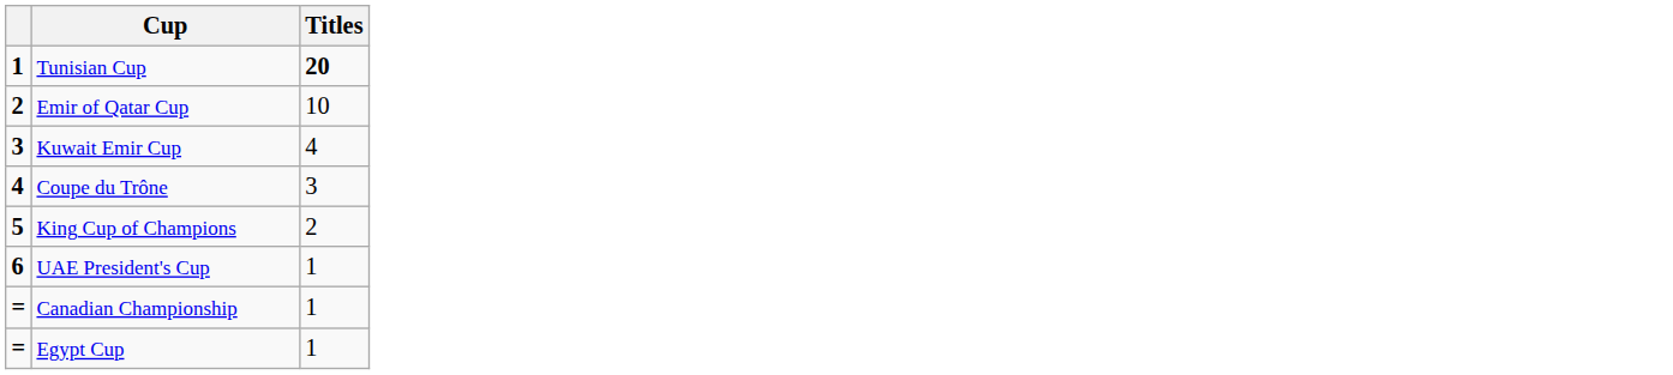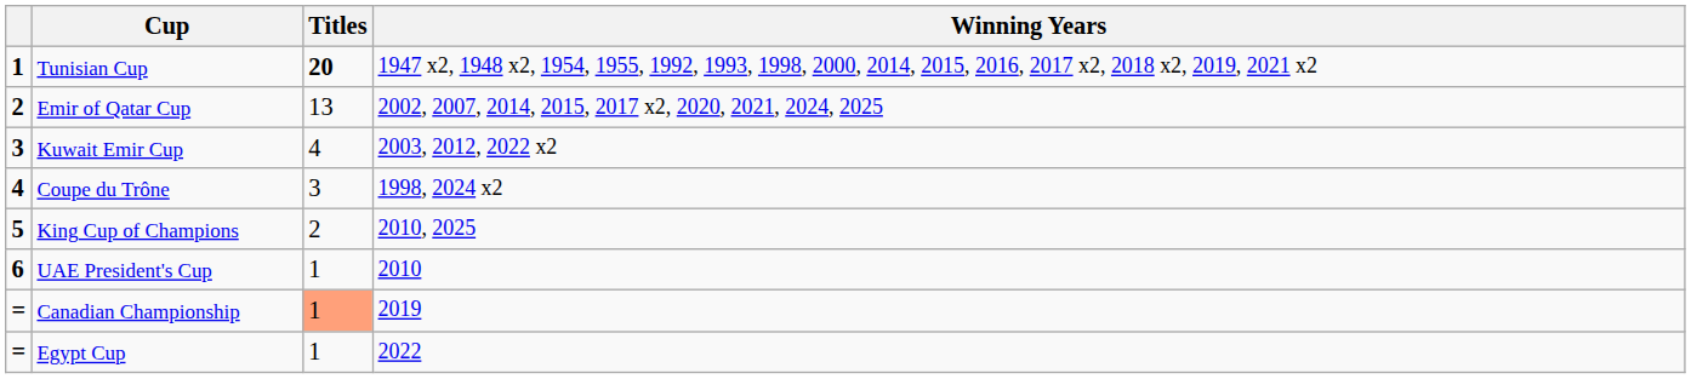 <table class="wikitable plainrowheaders sortable" style="text-align:left;font-size:95%">
 <tr>
 <th style="width:3px;"></th>
 <th style="width:160px;">Cup</th>
 <th style="width:5px;">Titles</th>
+<th style="width:800px;">Winning Years</th>
 </tr>
 <tr>
 <td style="font-weight:bold;">1</td>
 <td> <small><a href='#'>Tunisian Cup</a></small></td>
 <td><strong>20</strong></td>
+<td style="font-size:88%"><a href='#'>1947</a> x2, <a href='#'>1948</a> x2, <a href='#'>1954</a>, <a href='#'>1955</a>, <a href='#'>1992</a>, <a href='#'>1993</a>, <a href='#'>1998</a>, <a href='#'>2000</a>, <a href='#'>2014</a>, <a href='#'>2015</a>, <a href='#'>2016</a>, <a href='#'>2017</a> x2, <a href='#'>2018</a> x2, <a href='#'>2019</a>, <a href='#'>2021</a> x2</td>
 </tr>
 <tr>
 <td style="font-weight:bold;">2</td>
 <td> <small><a href='#'>Emir of Qatar Cup</a></small></td>
-<td>10</td>
+<td>13</td>
+<td style="font-size:88%"><a href='#'>2002</a>, <a href='#'>2007</a>, <a href='#'>2014</a>, <a href='#'>2015</a>, <a href='#'>2017</a> x2, <a href='#'>2020</a>, <a href='#'>2021</a>, <a href='#'>2024</a>, <a href='#'>2025</a></td>
 </tr>
 <tr>
 <td style="font-weight:bold;">3</td>
 <td> <small><a href='#'>Kuwait Emir Cup</a></small></td>
 <td>4</td>
+<td style="font-size:88%"><a href='#'>2003</a>, <a href='#'>2012</a>, <a href='#'>2022</a> x2</td>
 </tr>
 <tr>
 <td style="font-weight:bold;">4</td>
 <td> <small><a href='#'>Coupe du Trône</a></small></td>
 <td>3</td>
+<td style="font-size:88%"><a href='#'>1998</a>, <a href='#'>2024</a> x2</td>
 </tr>
 <tr>
 <td style="font-weight:bold;">5</td>
 <td> <small><a href='#'>King Cup of Champions</a></small></td>
 <td>2</td>
+<td style="font-size:88%"><a href='#'>2010</a>, <a href='#'>2025</a></td>
 </tr>
 <tr>
 <td style="font-weight:bold;">6</td>
 <td> <small><a href='#'>UAE President's Cup</a></small></td>
 <td>1</td>
+<td style="font-size:88%"><a href='#'>2010</a></td>
 </tr>
 <tr UAE>
 <td style="font-weight:bold;">=</td>
 <td> <small><a href='#'>Canadian Championship</a></small></td>
-<td>1</td>
+<td style="background: lightsalmon;">1</td>
+<td style="font-size:88%"><a href='#'>2019</a></td>
 </tr>
 <tr>
 <td style="font-weight:bold;">=</td>
 <td> <small><a href='#'>Egypt Cup</a></small></td>
 <td>1</td>
+<td style="font-size:88%"><a href='#'>2022</a></td>
 </tr>
 </table>
